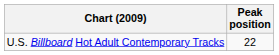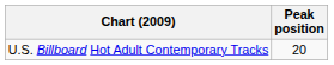 <table class="wikitable">
 <tr>
 <th>Chart (2009)</th>
 <th>Peak<br>position</th>
 </tr>
 <tr>
 <td>U.S. <em><a href='#'>Billboard</a></em> <a href='#'>Hot Adult Contemporary Tracks</a></td>
-<td style="text-align:center;">22</td>
+<td style="text-align:center;">20</td>
 </tr>
 </table>
